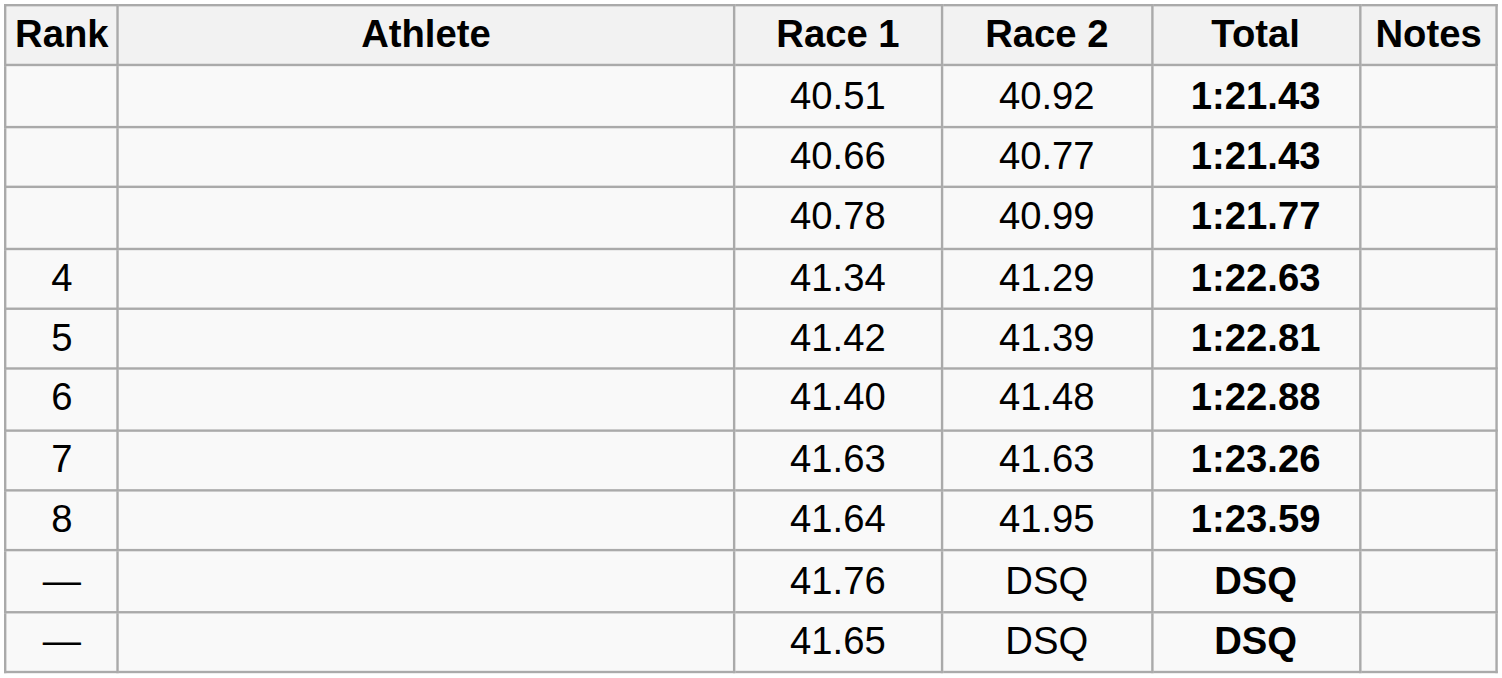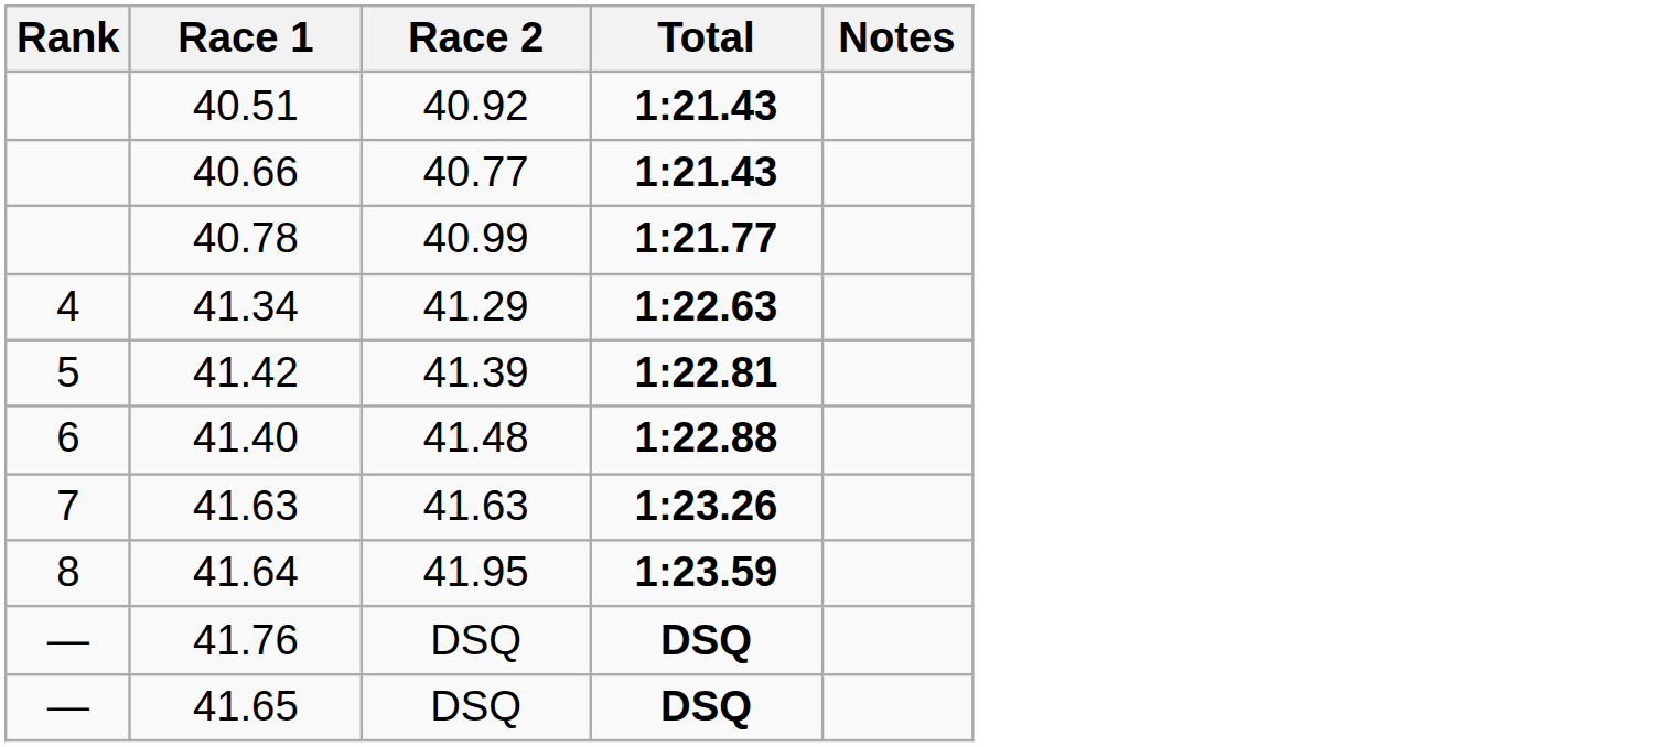 <table class=wikitable style="text-align:center">
 <tr>
 <th width=40>Rank</th>
-<th width=250>Athlete</th>
 <th width=80>Race 1</th>
 <th width=80>Race 2</th>
 <th width=80>Total</th>
 <th width=50>Notes</th>
 </tr>
 <tr>
 <td></td>
-<td align=left></td>
 <td>40.51 </td>
 <td>40.92</td>
 <td><strong>1:21.43</strong></td>
 <td></td>
 </tr>
 <tr>
 <td></td>
-<td align=left></td>
 <td>40.66</td>
 <td>40.77</td>
 <td><strong>1:21.43</strong></td>
 <td></td>
 </tr>
 <tr>
 <td></td>
-<td align=left></td>
 <td>40.78</td>
 <td>40.99</td>
 <td><strong>1:21.77</strong></td>
 <td></td>
 </tr>
 <tr>
 <td>4</td>
-<td align=left></td>
 <td>41.34</td>
 <td>41.29</td>
 <td><strong>1:22.63</strong></td>
 <td></td>
 </tr>
 <tr>
 <td>5</td>
-<td align=left></td>
 <td>41.42</td>
 <td>41.39</td>
 <td><strong>1:22.81</strong></td>
 <td></td>
 </tr>
 <tr>
 <td>6</td>
-<td align=left></td>
 <td>41.40</td>
 <td>41.48</td>
 <td><strong>1:22.88</strong></td>
 <td></td>
 </tr>
 <tr>
 <td>7</td>
-<td align=left></td>
 <td>41.63</td>
 <td>41.63</td>
 <td><strong>1:23.26</strong></td>
 <td></td>
 </tr>
 <tr>
 <td>8</td>
-<td align=left></td>
 <td>41.64</td>
 <td>41.95</td>
 <td><strong>1:23.59</strong></td>
 <td></td>
 </tr>
 <tr>
 <td>—</td>
-<td align=left></td>
 <td>41.76</td>
 <td>DSQ</td>
 <td><strong>DSQ</strong></td>
 <td></td>
 </tr>
 <tr>
 <td>—</td>
-<td align=left></td>
 <td>41.65</td>
 <td>DSQ</td>
 <td><strong>DSQ</strong></td>
 <td></td>
 </tr>
 </table>
